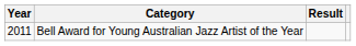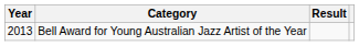 <table class="wikitable">
 <tr>
 <th>Year</th>
 <th>Category</th>
 <th>Result</th>
 <th></th>
 </tr>
 <tr>
-<td>2011</td>
+<td>2013</td>
 <td>Bell Award for Young Australian Jazz Artist of the Year</td>
 <td></td>
 <td></td>
 </tr>
 </table>
